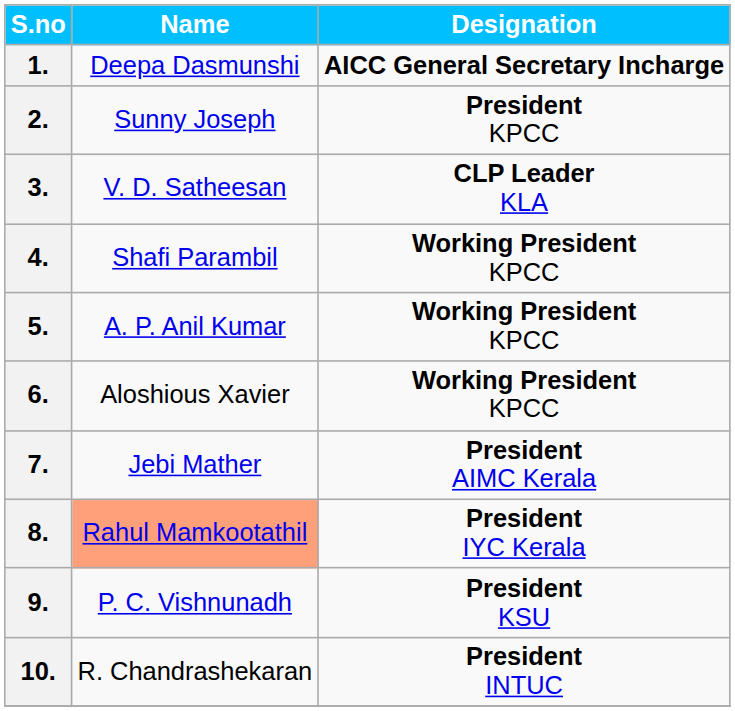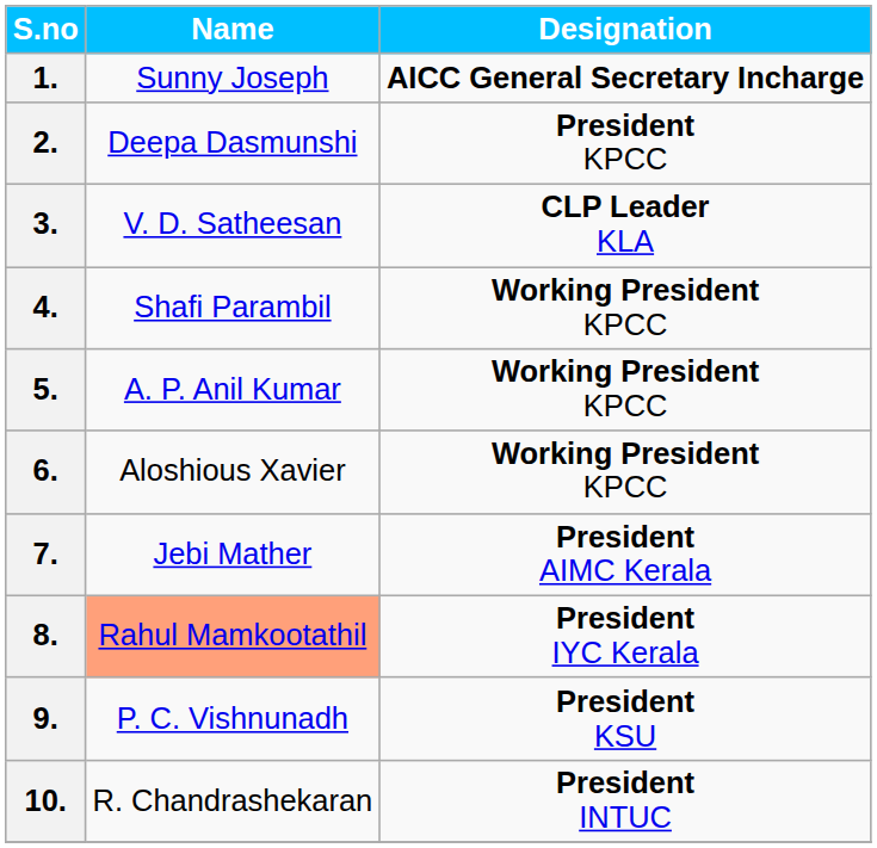 <table class="wikitable" style="text-align:center;">
 <tr>
 <th Style="background-color:#00BFFF; color:white">S.no</th>
 <th Style="background-color:#00BFFF; color:white">Name</th>
 <th Style="background-color:#00BFFF; color:white">Designation</th>
 </tr>
 <tr>
 <th>1.</th>
-<td><a href='#'>Deepa Dasmunshi</a></td>
+<td><a href='#'>Sunny Joseph</a></td>
 <td><strong>AICC General Secretary Incharge</strong></td>
 </tr>
 <tr>
 <th>2.</th>
-<td><a href='#'>Sunny Joseph</a></td>
+<td><a href='#'>Deepa Dasmunshi</a></td>
 <td><strong>President</strong><br>KPCC</td>
 </tr>
 <tr>
 <th>3.</th>
 <td><a href='#'>V. D. Satheesan</a></td>
 <td><strong>CLP Leader</strong><br><a href='#'>KLA</a></td>
 </tr>
 <tr>
 <th>4.</th>
 <td><a href='#'>Shafi Parambil</a></td>
 <td><strong>Working President</strong><br>KPCC</td>
 </tr>
 <tr>
 <th>5.</th>
 <td><a href='#'>A. P. Anil Kumar</a></td>
 <td><strong>Working President</strong><br>KPCC</td>
 </tr>
 <tr>
 <th>6.</th>
 <td>Aloshious Xavier</td>
 <td><strong>Working President</strong><br>KPCC</td>
 </tr>
 <tr>
 <th>7.</th>
 <td><a href='#'>Jebi Mather</a></td>
 <td><strong>President</strong><br><a href='#'>AIMC Kerala</a></td>
 </tr>
 <tr>
 <th>8.</th>
 <td style="background: lightsalmon;"><a href='#'>Rahul Mamkootathil</a></td>
 <td><strong>President</strong><br><a href='#'>IYC Kerala</a></td>
 </tr>
 <tr>
 <th>9.</th>
 <td><a href='#'>P. C. Vishnunadh</a></td>
 <td><strong>President</strong><br><a href='#'>KSU</a></td>
 </tr>
 <tr>
 <th>10.</th>
 <td>R. Chandrashekaran</td>
 <td><strong>President</strong><br><a href='#'>INTUC</a></td>
 </tr>
 <tr>
 </tr>
 </table>
